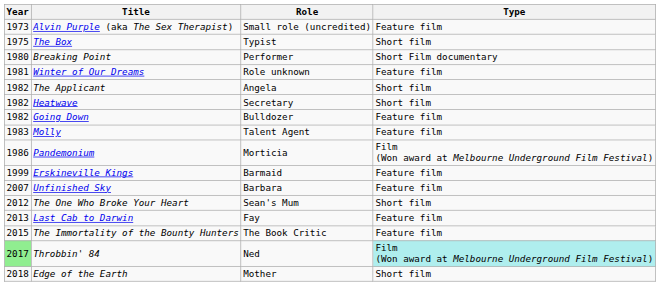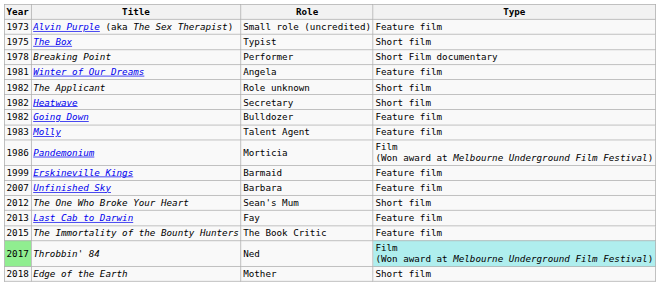 <table class="wikitable">
 <tr>
 <th>Year</th>
 <th>Title</th>
 <th>Role</th>
 <th>Type</th>
 </tr>
 <tr>
 <td>1973</td>
 <td><em><a href='#'>Alvin Purple</a></em> (aka <em>The Sex Therapist</em>)</td>
 <td>Small role (uncredited)</td>
 <td>Feature film </td>
 </tr>
 <tr>
 <td>1975</td>
 <td><em><a href='#'>The Box</a></em></td>
 <td>Typist</td>
 <td>Short film</td>
 </tr>
 <tr>
-<td>1980</td>
+<td>1978</td>
 <td><em>Breaking Point</em></td>
 <td>Performer</td>
 <td>Short Film documentary</td>
 </tr>
 <tr>
 <td>1981</td>
 <td><em><a href='#'>Winter of Our Dreams</a></em></td>
-<td>Role unknown</td>
+<td>Angela</td>
 <td>Feature film </td>
 </tr>
 <tr>
 <td>1982</td>
 <td><em>The Applicant</em></td>
-<td>Angela</td>
+<td>Role unknown</td>
 <td>Short film</td>
 </tr>
 <tr>
 <td>1982</td>
 <td><em><a href='#'>Heatwave</a></em></td>
 <td>Secretary</td>
 <td>Short film</td>
 </tr>
 <tr>
 <td>1982</td>
 <td><em><a href='#'>Going Down</a></em></td>
 <td>Bulldozer</td>
 <td>Feature film </td>
 </tr>
 <tr>
 <td>1983</td>
 <td><em><a href='#'>Molly</a></em></td>
 <td>Talent Agent</td>
 <td>Feature film </td>
 </tr>
 <tr>
 <td>1986</td>
 <td><em><a href='#'>Pandemonium</a></em></td>
 <td>Morticia</td>
 <td>Film<br>(Won award at <em>Melbourne Underground Film Festival</em>)</td>
 </tr>
 <tr>
 <td>1999</td>
 <td><em><a href='#'>Erskineville Kings</a></em></td>
 <td>Barmaid</td>
 <td>Feature film </td>
 </tr>
 <tr>
 <td>2007</td>
 <td><em><a href='#'>Unfinished Sky</a></em></td>
 <td>Barbara</td>
 <td>Feature film </td>
 </tr>
 <tr>
 <td>2012</td>
 <td><em>The One Who Broke Your Heart</em></td>
 <td>Sean's Mum</td>
 <td>Short film</td>
 </tr>
 <tr>
 <td>2013</td>
 <td><em><a href='#'>Last Cab to Darwin</a></em></td>
 <td>Fay</td>
 <td>Feature film</td>
 </tr>
 <tr>
 <td>2015</td>
 <td><em>The Immortality of the Bounty Hunters</em></td>
 <td>The Book Critic</td>
 <td>Feature film </td>
 </tr>
 <tr>
 <td style="background: lightgreen;">2017</td>
 <td><em>Throbbin' 84</em></td>
 <td>Ned</td>
 <td style="background: paleturquoise;">Film<br>(Won award at <em>Melbourne Underground Film Festival</em>)</td>
 </tr>
 <tr>
 <td>2018</td>
 <td><em>Edge of the Earth</em></td>
 <td>Mother</td>
 <td>Short film</td>
 </tr>
 </table>
